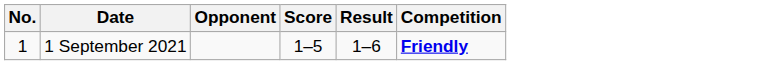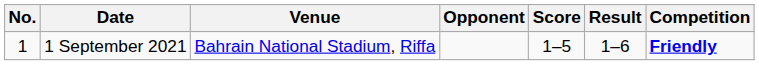 <table class="wikitable plainrowheaders">
 <tr>
 <th>No.</th>
 <th>Date</th>
+<th>Venue</th>
 <th>Opponent</th>
 <th>Score</th>
 <th>Result</th>
 <th>Competition</th>
 </tr>
 <tr>
 <td align=center>1</td>
 <td>1 September 2021</td>
+<td><a href='#'>Bahrain National Stadium</a>, <a href='#'>Riffa</a></td>
 <td></td>
 <td align=center>1–5</td>
 <td align="center">1–6</td>
 <td><strong><a href='#'>Friendly</a></strong></td>
 </tr>
 </table>
